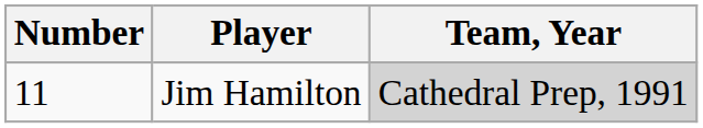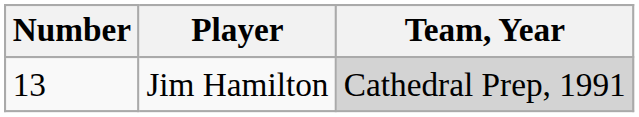 <table class="wikitable">
 <tr>
 <th>Number</th>
 <th>Player</th>
 <th>Team, Year</th>
 </tr>
 <tr>
-<td>11</td>
+<td>13</td>
 <td>Jim Hamilton</td>
 <td style="background: lightgrey;">Cathedral Prep, 1991</td>
 </tr>
 </table>
